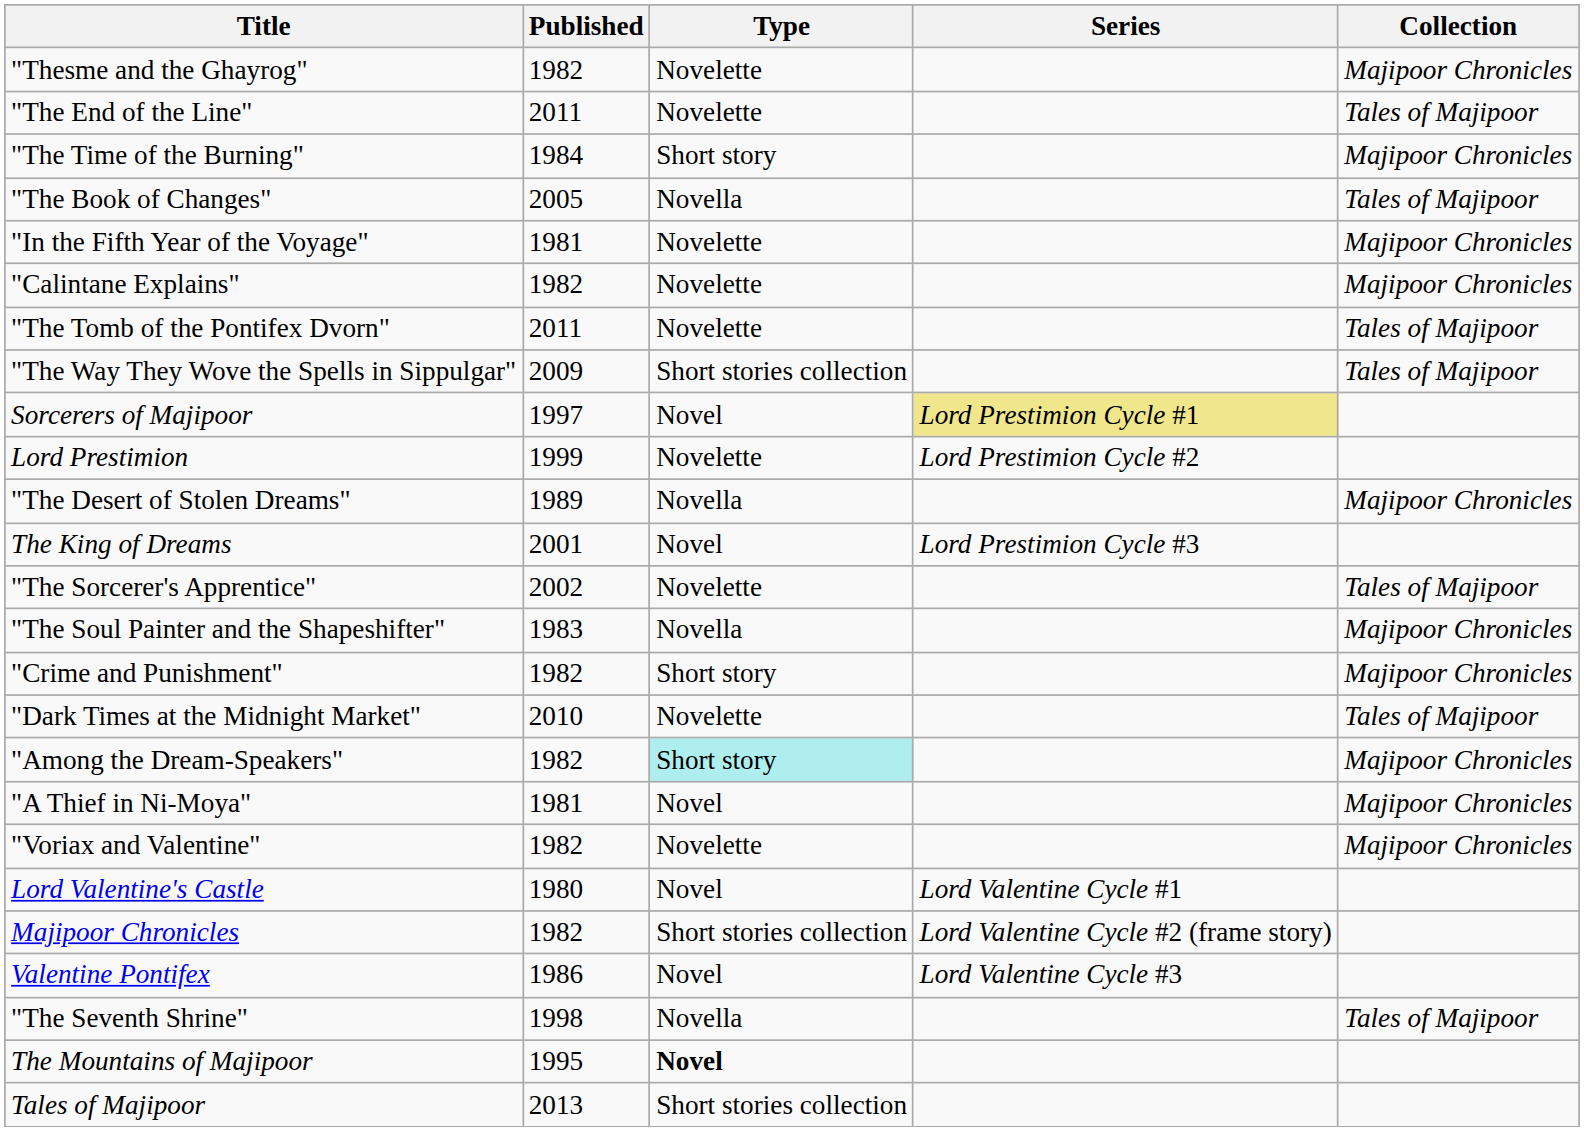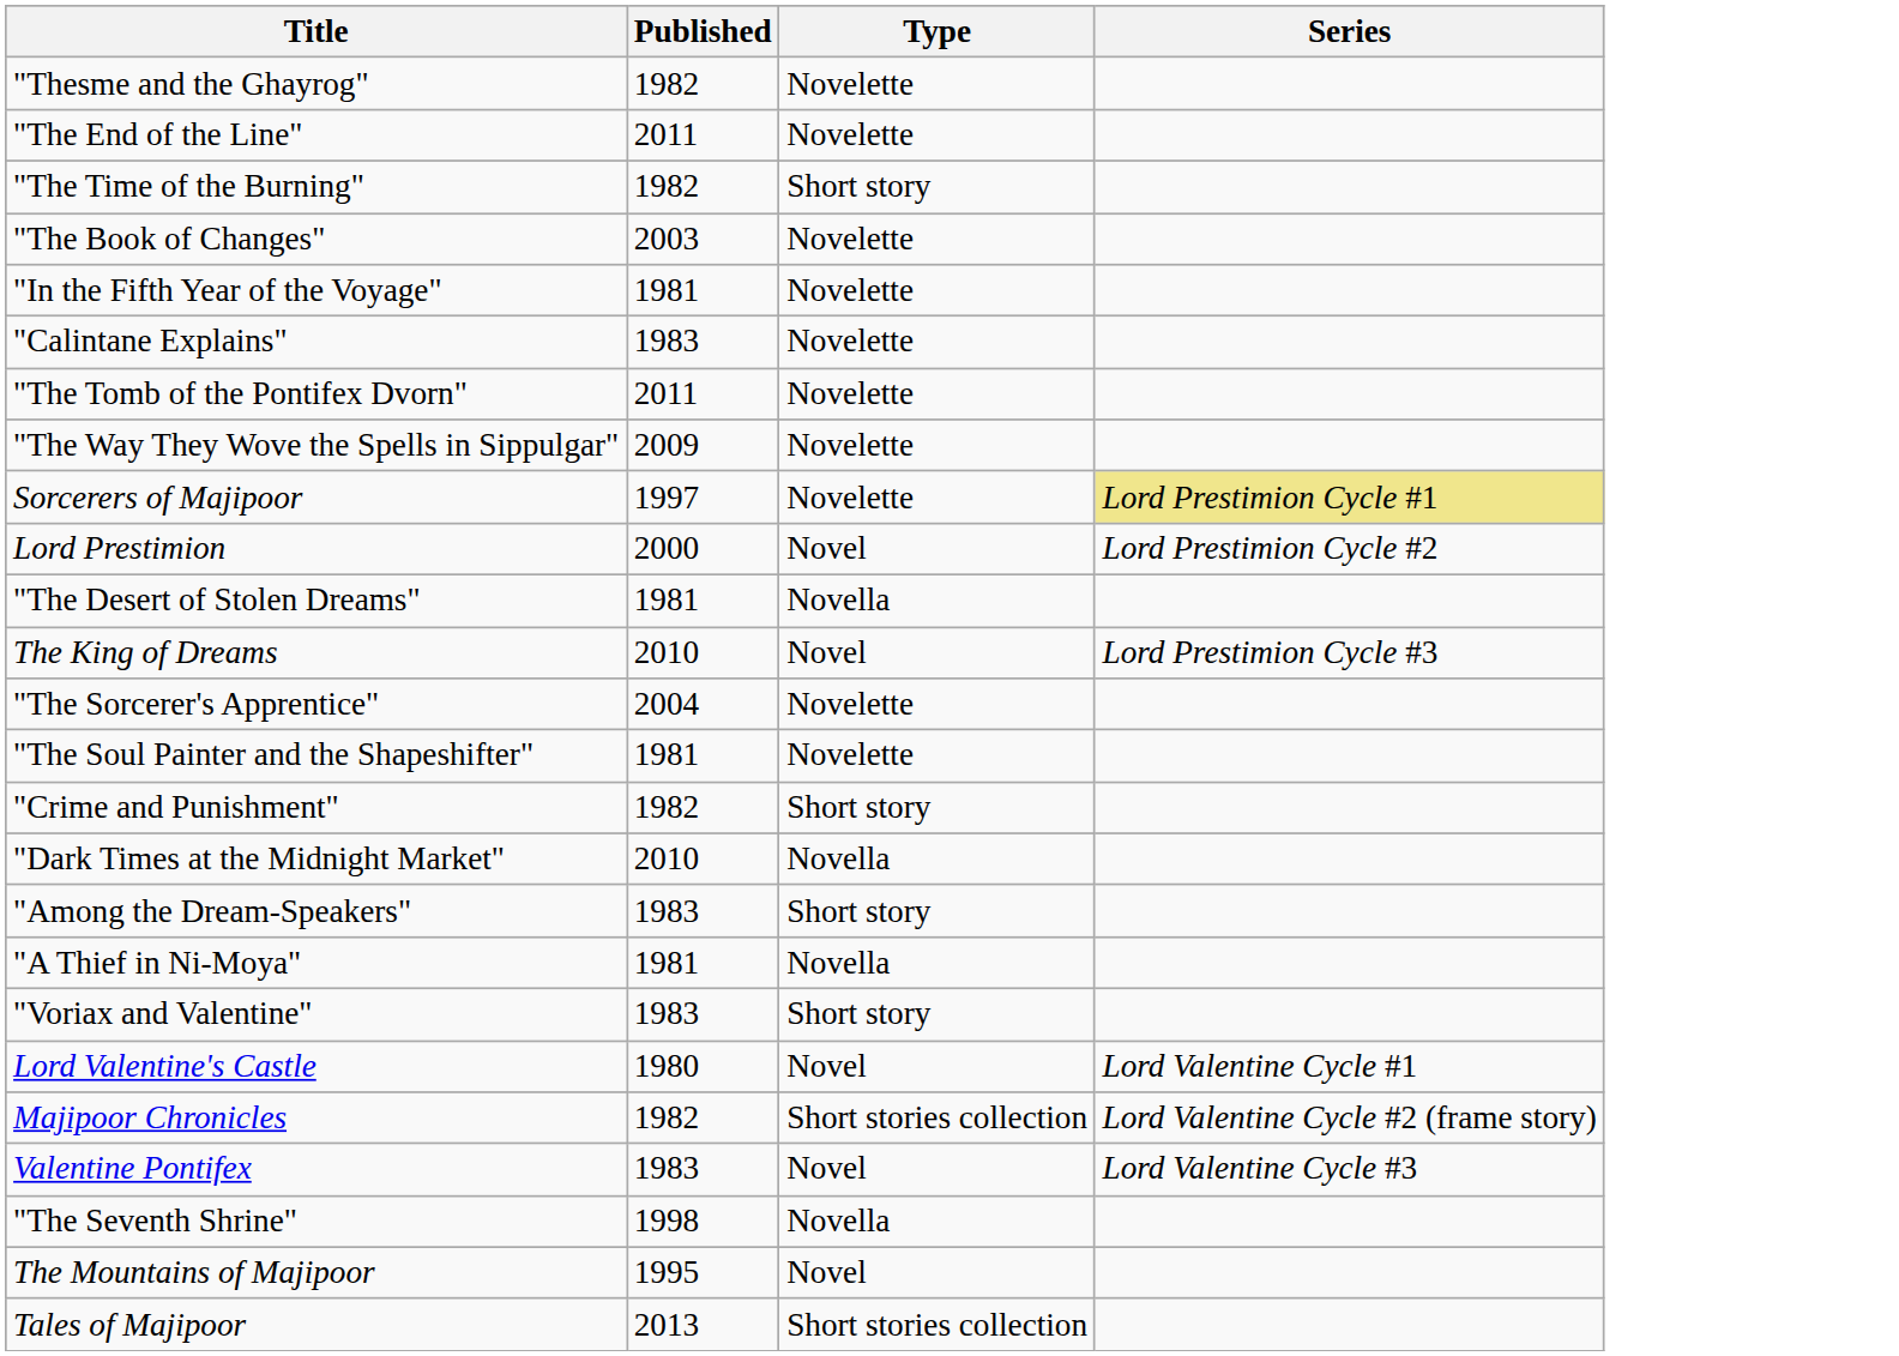 <table class="wikitable sortable">
 <tr>
 <th>Title</th>
 <th>Published</th>
 <th>Type</th>
 <th>Series</th>
-<th>Collection</th>
 </tr>
 <tr>
 <td>"Thesme and the Ghayrog"</td>
 <td>1982</td>
 <td>Novelette</td>
 <td></td>
-<td><em>Majipoor Chronicles</em></td>
 </tr>
 <tr>
 <td>"The End of the Line"</td>
 <td>2011</td>
 <td>Novelette</td>
 <td></td>
-<td><em>Tales of Majipoor</em></td>
 </tr>
 <tr>
 <td>"The Time of the Burning"</td>
-<td>1984</td>
+<td>1982</td>
 <td>Short story</td>
 <td></td>
-<td><em>Majipoor Chronicles</em></td>
 </tr>
 <tr>
 <td>"The Book of Changes"</td>
-<td>2005</td>
-<td>Novella</td>
+<td>2003</td>
+<td>Novelette</td>
 <td></td>
-<td><em>Tales of Majipoor</em></td>
 </tr>
 <tr>
 <td>"In the Fifth Year of the Voyage"</td>
 <td>1981</td>
 <td>Novelette</td>
 <td></td>
-<td><em>Majipoor Chronicles</em></td>
 </tr>
 <tr>
 <td>"Calintane Explains"</td>
-<td>1982</td>
+<td>1983</td>
 <td>Novelette</td>
 <td></td>
-<td><em>Majipoor Chronicles</em></td>
 </tr>
 <tr>
 <td>"The Tomb of the Pontifex Dvorn"</td>
 <td>2011</td>
 <td>Novelette</td>
 <td></td>
-<td><em>Tales of Majipoor</em></td>
 </tr>
 <tr>
 <td>"The Way They Wove the Spells in Sippulgar"</td>
 <td>2009</td>
-<td>Short stories collection</td>
+<td>Novelette</td>
 <td></td>
-<td><em>Tales of Majipoor</em></td>
 </tr>
 <tr>
 <td><em>Sorcerers of Majipoor</em></td>
 <td>1997</td>
+<td>Novelette</td>
+<td style="background: khaki;"><em>Lord Prestimion Cycle</em> #1</td>
+</tr>
+<tr>
+<td><em>Lord Prestimion</em></td>
+<td>2000</td>
 <td>Novel</td>
-<td style="background: khaki;"><em>Lord Prestimion Cycle</em> #1</td>
+<td><em>Lord Prestimion Cycle</em> #2</td>
+</tr>
+<tr>
+<td>"The Desert of Stolen Dreams"</td>
+<td>1981</td>
+<td>Novella</td>
 <td></td>
 </tr>
 <tr>
-<td><em>Lord Prestimion</em></td>
-<td>1999</td>
+<td><em>The King of Dreams</em></td>
+<td>2010</td>
+<td>Novel</td>
+<td><em>Lord Prestimion Cycle</em> #3</td>
+</tr>
+<tr>
+<td>"The Sorcerer's Apprentice"</td>
+<td>2004</td>
 <td>Novelette</td>
-<td><em>Lord Prestimion Cycle</em> #2</td>
 <td></td>
 </tr>
 <tr>
-<td>"The Desert of Stolen Dreams"</td>
-<td>1989</td>
-<td>Novella</td>
-<td></td>
-<td><em>Majipoor Chronicles</em></td>
-</tr>
-<tr>
-<td><em>The King of Dreams</em></td>
-<td>2001</td>
-<td>Novel</td>
-<td><em>Lord Prestimion Cycle</em> #3</td>
-<td></td>
-</tr>
-<tr>
-<td>"The Sorcerer's Apprentice"</td>
-<td>2002</td>
+<td>"The Soul Painter and the Shapeshifter"</td>
+<td>1981</td>
 <td>Novelette</td>
 <td></td>
-<td><em>Tales of Majipoor</em></td>
-</tr>
-<tr>
-<td>"The Soul Painter and the Shapeshifter"</td>
-<td>1983</td>
-<td>Novella</td>
-<td></td>
-<td><em>Majipoor Chronicles</em></td>
 </tr>
 <tr>
 <td>"Crime and Punishment"</td>
 <td>1982</td>
 <td>Short story</td>
 <td></td>
-<td><em>Majipoor Chronicles</em></td>
 </tr>
 <tr>
 <td>"Dark Times at the Midnight Market"</td>
 <td>2010</td>
-<td>Novelette</td>
+<td>Novella</td>
 <td></td>
-<td><em>Tales of Majipoor</em></td>
 </tr>
 <tr>
 <td>"Among the Dream-Speakers"</td>
-<td>1982</td>
-<td style="background: paleturquoise;">Short story</td>
+<td>1983</td>
+<td>Short story</td>
 <td></td>
-<td><em>Majipoor Chronicles</em></td>
 </tr>
 <tr>
 <td>"A Thief in Ni-Moya"</td>
 <td>1981</td>
-<td>Novel</td>
+<td>Novella</td>
 <td></td>
-<td><em>Majipoor Chronicles</em></td>
 </tr>
 <tr>
 <td>"Voriax and Valentine"</td>
-<td>1982</td>
-<td>Novelette</td>
+<td>1983</td>
+<td>Short story</td>
 <td></td>
-<td><em>Majipoor Chronicles</em></td>
 </tr>
 <tr>
 <td><em><a href='#'>Lord Valentine's Castle</a></em></td>
 <td>1980</td>
 <td>Novel</td>
 <td><em>Lord Valentine Cycle</em> #1</td>
-<td></td>
 </tr>
 <tr>
 <td><em><a href='#'>Majipoor Chronicles</a></em></td>
 <td>1982</td>
 <td>Short stories collection</td>
 <td><em>Lord Valentine Cycle</em> #2 (frame story)</td>
-<td></td>
 </tr>
 <tr>
 <td><em><a href='#'>Valentine Pontifex</a></em></td>
-<td>1986</td>
+<td>1983</td>
 <td>Novel</td>
 <td><em>Lord Valentine Cycle</em> #3</td>
-<td></td>
 </tr>
 <tr>
 <td>"The Seventh Shrine"</td>
 <td>1998</td>
 <td>Novella</td>
 <td></td>
-<td><em>Tales of Majipoor</em></td>
 </tr>
 <tr>
 <td><em>The Mountains of Majipoor</em></td>
 <td>1995</td>
-<td><strong>Novel</strong></td>
-<td></td>
+<td>Novel</td>
 <td></td>
 </tr>
 <tr>
 <td><em>Tales of Majipoor</em></td>
 <td>2013</td>
 <td>Short stories collection</td>
 <td></td>
-<td></td>
 </tr>
 </table>
